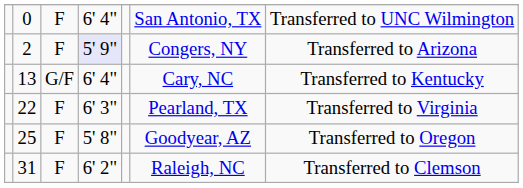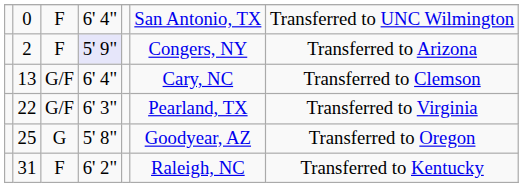 <table class="wikitable sortable" border="1" style="text-align: center;">
 <tr align=center>
 </tr>
 <tr>
 <td></td>
 <td>0</td>
 <td>F</td>
 <td>6' 4"</td>
 <td></td>
 <td><a href='#'>San Antonio, TX</a></td>
 <td>Transferred to <a href='#'>UNC Wilmington</a></td>
 </tr>
 <tr>
 <td></td>
 <td>2</td>
 <td>F</td>
 <td style="background: lavender;">5' 9"</td>
 <td></td>
 <td><a href='#'>Congers, NY</a></td>
 <td>Transferred to <a href='#'>Arizona</a></td>
 </tr>
 <tr>
 <td></td>
 <td>13</td>
 <td>G/F</td>
 <td>6' 4"</td>
 <td></td>
 <td><a href='#'>Cary, NC</a></td>
-<td>Transferred to <a href='#'>Kentucky</a></td>
+<td>Transferred to <a href='#'>Clemson</a></td>
 </tr>
 <tr>
 <td></td>
 <td>22</td>
-<td>F</td>
+<td>G/F</td>
 <td>6' 3"</td>
 <td></td>
 <td><a href='#'>Pearland, TX</a></td>
 <td>Transferred to <a href='#'>Virginia</a></td>
 </tr>
 <tr>
 <td></td>
 <td>25</td>
-<td>F</td>
+<td>G</td>
 <td>5' 8"</td>
 <td></td>
 <td><a href='#'>Goodyear, AZ</a></td>
 <td>Transferred to <a href='#'>Oregon</a></td>
 </tr>
 <tr>
 <td></td>
 <td>31</td>
 <td>F</td>
 <td>6' 2"</td>
 <td></td>
 <td><a href='#'>Raleigh, NC</a></td>
-<td>Transferred to <a href='#'>Clemson</a></td>
+<td>Transferred to <a href='#'>Kentucky</a></td>
 </tr>
 </table>
